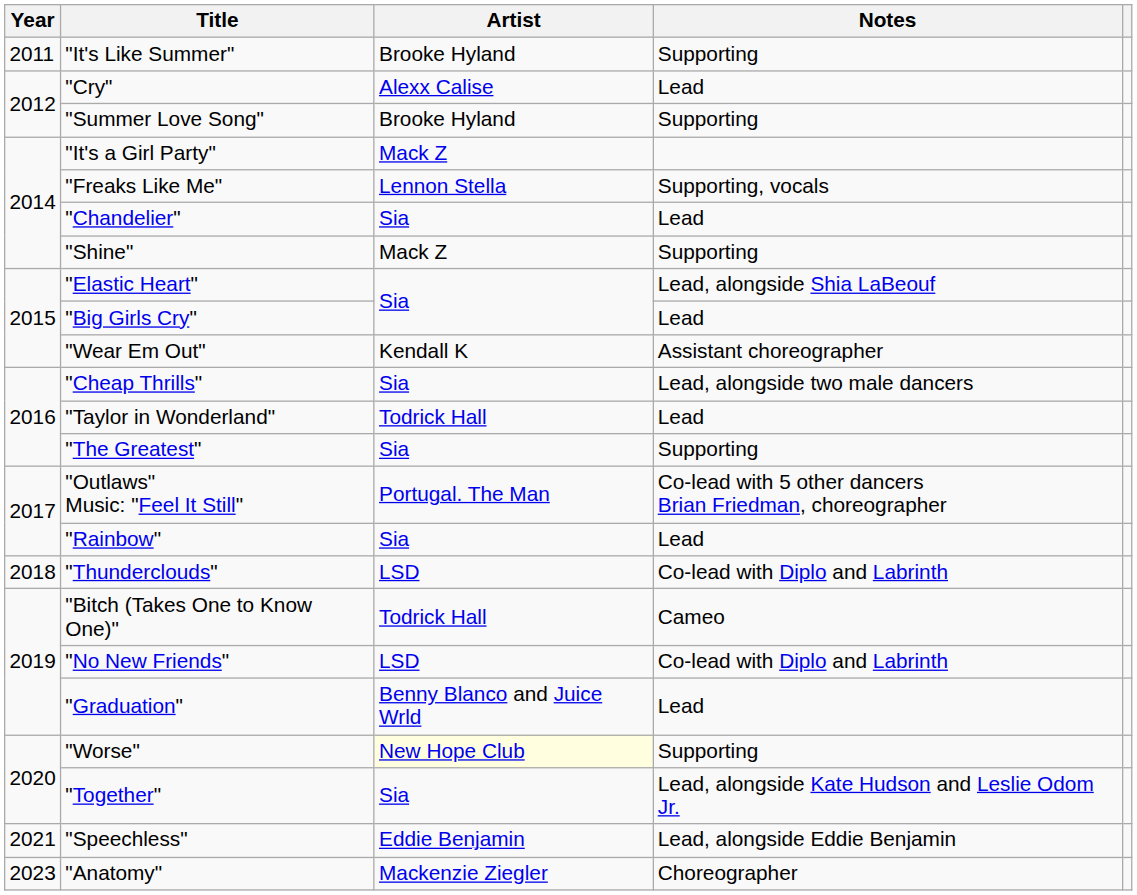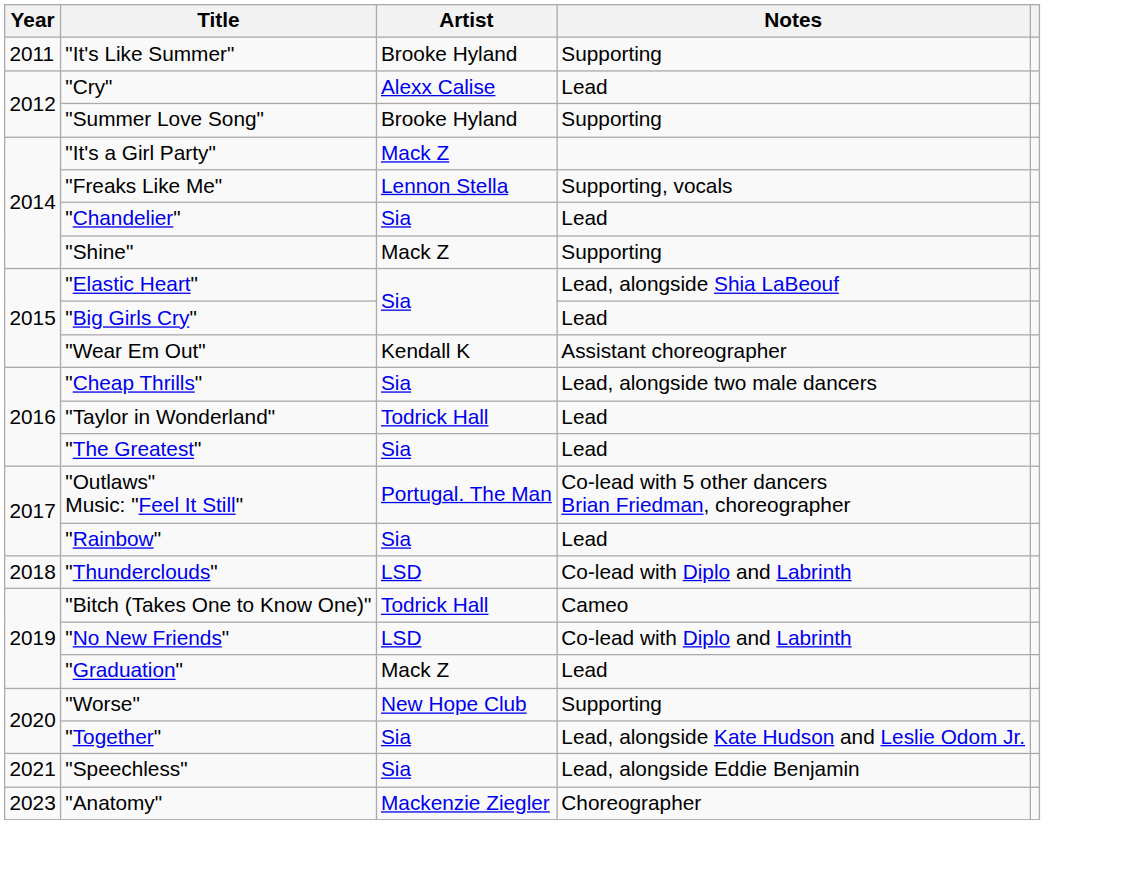 <table class="wikitable">
 <tr>
 <th>Year</th>
 <th>Title</th>
 <th>Artist</th>
 <th>Notes</th>
 <th></th>
 </tr>
 <tr>
 <td>2011</td>
 <td>"It's Like Summer"</td>
 <td>Brooke Hyland</td>
 <td>Supporting</td>
 <td></td>
 </tr>
 <tr>
 <td rowspan="2">2012</td>
 <td>"Cry"</td>
 <td><a href='#'>Alexx Calise</a></td>
 <td>Lead</td>
 <td></td>
 </tr>
 <tr>
 <td>"Summer Love Song"</td>
 <td>Brooke Hyland</td>
 <td>Supporting</td>
 <td></td>
 </tr>
 <tr>
 <td rowspan="4">2014</td>
 <td>"It's a Girl Party"</td>
 <td><a href='#'>Mack Z</a></td>
 <td></td>
 <td></td>
 </tr>
 <tr>
 <td>"Freaks Like Me"</td>
 <td><a href='#'>Lennon Stella</a></td>
 <td>Supporting, vocals</td>
 <td style="text-align:center;"></td>
 </tr>
 <tr>
 <td>"<a href='#'>Chandelier</a>"</td>
 <td><a href='#'>Sia</a></td>
 <td>Lead</td>
 <td></td>
 </tr>
 <tr>
 <td>"Shine"</td>
 <td>Mack Z</td>
 <td>Supporting</td>
 <td></td>
 </tr>
 <tr>
 <td rowspan="3">2015</td>
 <td>"<a href='#'>Elastic Heart</a>"</td>
 <td rowspan="2"><a href='#'>Sia</a></td>
 <td>Lead, alongside <a href='#'>Shia LaBeouf</a></td>
 <td></td>
 </tr>
 <tr>
 <td>"<a href='#'>Big Girls Cry</a>"</td>
 <td>Lead</td>
 <td></td>
 </tr>
 <tr>
 <td>"Wear Em Out"</td>
 <td>Kendall K</td>
 <td>Assistant choreographer</td>
 <td></td>
 </tr>
 <tr>
 <td rowspan="3">2016</td>
 <td>"<a href='#'>Cheap Thrills</a>"</td>
 <td><a href='#'>Sia</a></td>
 <td>Lead, alongside two male dancers</td>
 <td></td>
 </tr>
 <tr>
 <td>"Taylor in Wonderland"</td>
 <td><a href='#'>Todrick Hall</a></td>
 <td>Lead</td>
 <td></td>
 </tr>
 <tr>
 <td>"<a href='#'>The Greatest</a>"</td>
 <td><a href='#'>Sia</a></td>
-<td>Supporting</td>
+<td>Lead</td>
 <td></td>
 </tr>
 <tr>
 <td rowspan="2">2017</td>
 <td>"Outlaws"<br>Music: "<a href='#'>Feel It Still</a>"</td>
 <td><a href='#'>Portugal. The Man</a></td>
 <td>Co-lead with 5 other dancers<br><a href='#'>Brian Friedman</a>, choreographer</td>
 <td></td>
 </tr>
 <tr>
 <td>"<a href='#'>Rainbow</a>"</td>
 <td><a href='#'>Sia</a></td>
 <td>Lead</td>
 <td></td>
 </tr>
 <tr>
 <td>2018</td>
 <td>"<a href='#'>Thunderclouds</a>"</td>
 <td><a href='#'>LSD</a></td>
 <td>Co-lead with <a href='#'>Diplo</a> and <a href='#'>Labrinth</a></td>
 <td></td>
 </tr>
 <tr>
 <td rowspan="3">2019</td>
 <td>"Bitch (Takes One to Know One)"</td>
 <td><a href='#'>Todrick Hall</a></td>
 <td>Cameo</td>
 <td></td>
 </tr>
 <tr>
 <td>"<a href='#'>No New Friends</a>"</td>
 <td><a href='#'>LSD</a></td>
 <td>Co-lead with <a href='#'>Diplo</a> and <a href='#'>Labrinth</a></td>
 <td></td>
 </tr>
 <tr>
 <td>"<a href='#'>Graduation</a>"</td>
-<td><a href='#'>Benny Blanco</a> and <a href='#'>Juice Wrld</a></td>
+<td>Mack Z</td>
 <td>Lead</td>
 <td></td>
 </tr>
 <tr>
 <td rowspan="2">2020</td>
 <td>"Worse"</td>
-<td style="background: lightyellow;"><a href='#'>New Hope Club</a></td>
+<td><a href='#'>New Hope Club</a></td>
 <td>Supporting</td>
 <td></td>
 </tr>
 <tr>
 <td>"<a href='#'>Together</a>"</td>
 <td><a href='#'>Sia</a></td>
 <td>Lead, alongside <a href='#'>Kate Hudson</a> and <a href='#'>Leslie Odom Jr.</a></td>
 <td></td>
 </tr>
 <tr>
 <td>2021</td>
 <td>"Speechless"</td>
-<td><a href='#'>Eddie Benjamin</a></td>
+<td><a href='#'>Sia</a></td>
 <td>Lead, alongside Eddie Benjamin</td>
 <td></td>
 </tr>
 <tr>
 <td>2023</td>
 <td>"Anatomy"</td>
 <td><a href='#'>Mackenzie Ziegler</a></td>
 <td>Choreographer</td>
 <td></td>
 </tr>
 </table>
